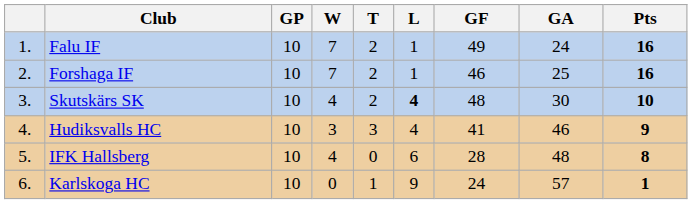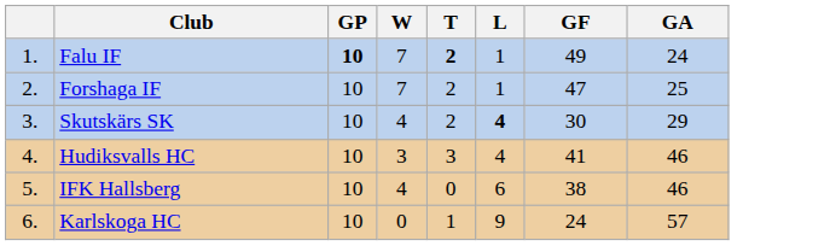 <table class="wikitable">
 <tr>
 <th width="30"></th>
 <th width="200">Club</th>
 <th width="30">GP</th>
 <th width="30">W</th>
 <th width="30">T</th>
 <th width="30">L</th>
 <th width="70">GF</th>
 <th width="70">GA</th>
-<th width="70">Pts</th>
 </tr>
 <tr bgcolor="#BCD2EE" align="center">
 <td>1.</td>
 <td align="left"><a href='#'>Falu IF</a></td>
-<td>10</td>
+<td><strong>10</strong></td>
 <td>7</td>
-<td>2</td>
+<td><strong>2</strong></td>
 <td>1</td>
 <td>49</td>
 <td>24</td>
-<td><strong>16</strong></td>
 </tr>
 <tr bgcolor="#BCD2EE" align="center">
 <td>2.</td>
 <td align="left"><a href='#'>Forshaga IF</a></td>
 <td>10</td>
 <td>7</td>
 <td>2</td>
 <td>1</td>
-<td>46</td>
+<td>47</td>
 <td>25</td>
-<td><strong>16</strong></td>
 </tr>
 <tr bgcolor="#BCD2EE" align="center">
 <td>3.</td>
 <td align="left"><a href='#'>Skutskärs SK</a></td>
 <td>10</td>
 <td>4</td>
 <td>2</td>
 <td><strong>4</strong></td>
-<td>48</td>
 <td>30</td>
-<td><strong>10</strong></td>
+<td>29</td>
 </tr>
 <tr bgcolor="#EECFA1" align="center">
 <td>4.</td>
 <td align="left"><a href='#'>Hudiksvalls HC</a></td>
 <td>10</td>
 <td>3</td>
 <td>3</td>
 <td>4</td>
 <td>41</td>
 <td>46</td>
-<td><strong>9</strong></td>
 </tr>
 <tr bgcolor="#EECFA1" align="center">
 <td>5.</td>
 <td align="left"><a href='#'>IFK Hallsberg</a></td>
 <td>10</td>
 <td>4</td>
 <td>0</td>
 <td>6</td>
-<td>28</td>
-<td>48</td>
-<td><strong>8</strong></td>
+<td>38</td>
+<td>46</td>
 </tr>
 <tr bgcolor="#EECFA1" align="center">
 <td>6.</td>
 <td align="left"><a href='#'>Karlskoga HC</a></td>
 <td>10</td>
 <td>0</td>
 <td>1</td>
 <td>9</td>
 <td>24</td>
 <td>57</td>
-<td><strong>1</strong></td>
 </tr>
 </table>
